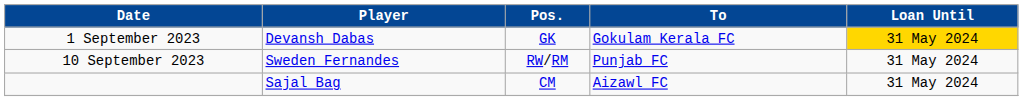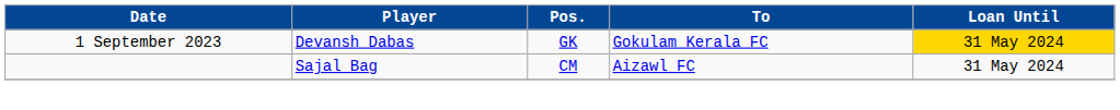 <table class="wikitable plainrowheaders sortable" style="text-align:center;width:75%;">
 <tr>
 <th scope="col" style="background-color:#034694;color:#FFFFFF">Date</th>
 <th scope="col" style="background-color:#034694;color:#FFFFFF">Player</th>
 <th scope="col" style="background-color:#034694;color:#FFFFFF">Pos.</th>
 <th scope="col" style="background-color:#034694;color:#FFFFFF">To</th>
 <th scope="col" style="background-color:#034694;color:#FFFFFF" data-sort-type="currency">Loan Until</th>
 </tr>
 <tr>
 <td>1 September 2023</td>
 <td align=left> <a href='#'>Devansh Dabas</a></td>
 <td><a href='#'>GK</a></td>
 <td align=left> <a href='#'>Gokulam Kerala FC</a></td>
 <td style="background: gold;">31 May 2024</td>
 </tr>
 <tr>
-<td>10 September 2023</td>
-<td align=left> <a href='#'>Sweden Fernandes</a></td>
-<td><a href='#'>RW</a>/<a href='#'>RM</a></td>
-<td align=left> <a href='#'>Punjab FC</a></td>
-<td>31 May 2024</td>
-</tr>
-<tr>
 <td></td>
 <td align=left> <a href='#'>Sajal Bag</a></td>
 <td><a href='#'>CM</a></td>
 <td align=left> <a href='#'>Aizawl FC</a></td>
 <td>31 May 2024</td>
 </tr>
 <tr>
 </tr>
 </table>
